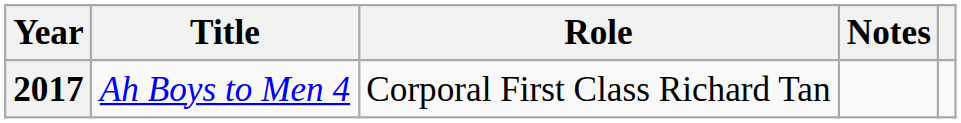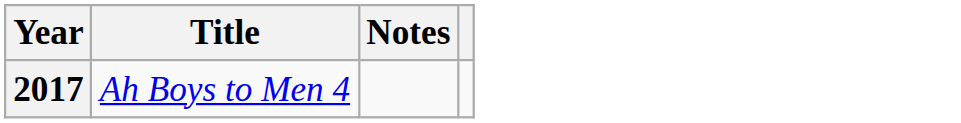 <table class="wikitable sortable plainrowheaders">
 <tr>
 <th scope="col">Year</th>
 <th scope="col">Title</th>
-<th scope="col">Role</th>
 <th scope="col" class="unsortable">Notes</th>
 <th scope="col" class="unsortable"></th>
 </tr>
 <tr>
 <th scope="row">2017</th>
 <td><em><a href='#'>Ah Boys to Men 4</a></em></td>
-<td>Corporal First Class Richard Tan</td>
 <td></td>
 <td></td>
 </tr>
 </table>
